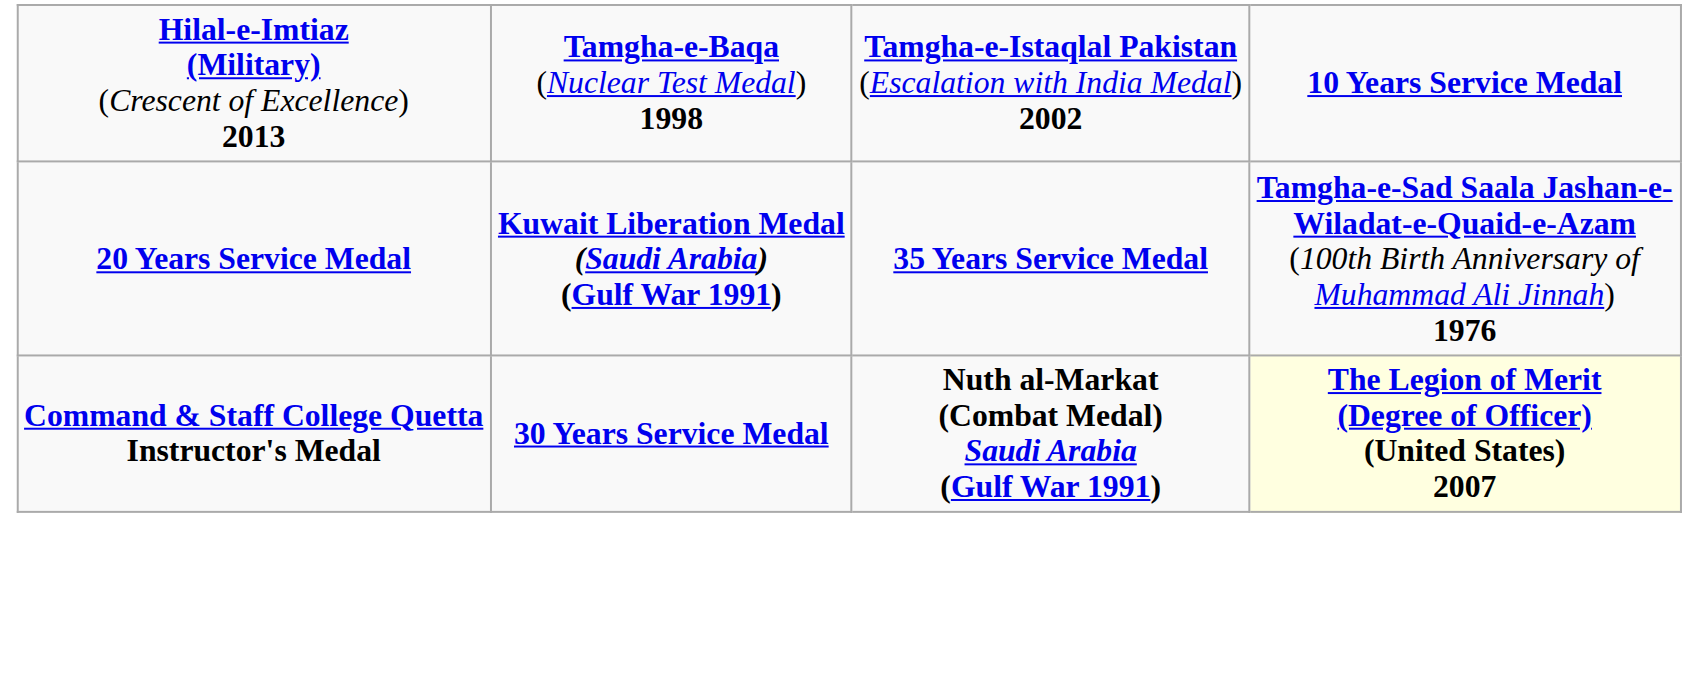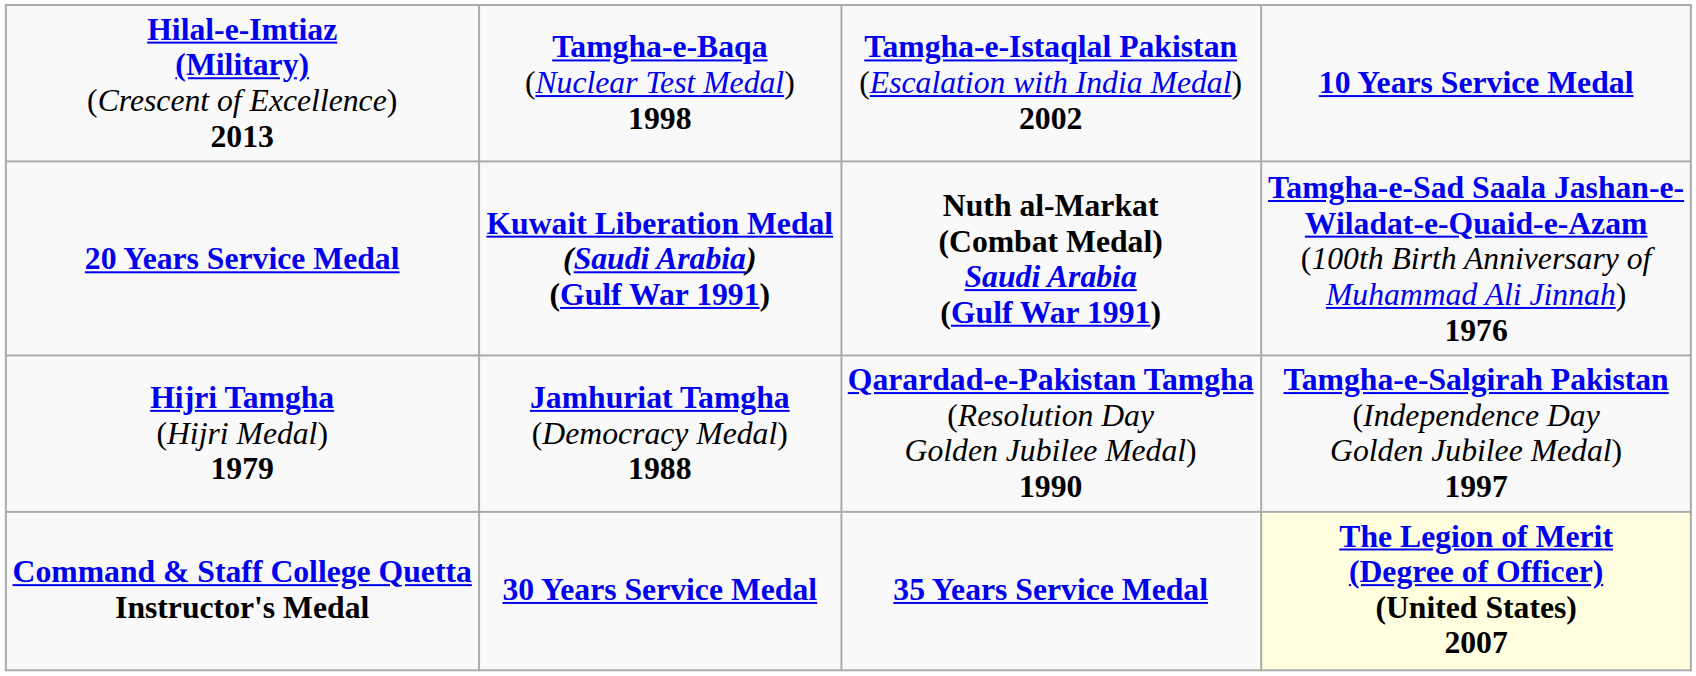 <table class="wikitable" style="margin:1em auto; text-align:center;">
 <tr>
 <td><a href='#'><strong>Hilal-e-Imtiaz</strong></a><br><strong><a href='#'>(Military)</a></strong><br>(<em>Crescent of Excellence</em>)<br><strong>2013</strong></td>
 <td><strong><a href='#'>Tamgha-e-Baqa</a></strong><br>(<em><a href='#'>Nuclear Test Medal</a></em>)<br><strong>1998</strong></td>
 <td><strong><a href='#'>Tamgha-e-Istaqlal Pakistan</a></strong><br>(<em><a href='#'>Escalation with India Medal</a></em>)<br><strong>2002</strong></td>
 <td><strong><a href='#'>10 Years Service Medal</a></strong></td>
 </tr>
 <tr>
 <td><strong><a href='#'>20 Years Service Medal</a></strong></td>
 <td><strong><a href='#'>Kuwait Liberation Medal</a></strong><br><strong><em>(<a href='#'>Saudi Arabia</a>)</em></strong><br><strong>(<a href='#'>Gulf War 1991</a>)</strong></td>
-<td><strong><a href='#'>35 Years Service Medal</a></strong></td>
+<td><strong>Nuth al-Markat</strong><br><strong>(Combat Medal)</strong><br><strong><em><a href='#'>Saudi Arabia</a></em></strong><br><strong>(<a href='#'>Gulf War 1991</a>)</strong></td>
 <td><strong><a href='#'>Tamgha-e-Sad Saala Jashan-e-</a></strong><br><strong><a href='#'>Wiladat-e-Quaid-e-Azam</a></strong><br>(<em>100th Birth Anniversary of</em><br><em><a href='#'>Muhammad Ali Jinnah</a></em>)<br><strong>1976</strong></td>
+</tr>
+<tr>
+<td><strong><a href='#'>Hijri Tamgha</a></strong><br>(<em>Hijri Medal</em>)<br><strong>1979</strong></td>
+<td><strong><a href='#'>Jamhuriat Tamgha</a></strong><br>(<em>Democracy Medal</em>)<br><strong>1988</strong></td>
+<td><strong><a href='#'>Qarardad-e-Pakistan Tamgha</a></strong><br>(<em>Resolution Day</em><br><em>Golden Jubilee Medal</em>)<br><strong>1990</strong></td>
+<td><strong><a href='#'>Tamgha-e-Salgirah Pakistan</a></strong><br>(<em>Independence Day</em><br><em>Golden Jubilee Medal</em>)<br><strong>1997</strong></td>
 </tr>
 <tr>
 <td><strong><a href='#'>Command & Staff College Quetta</a></strong><br><strong>Instructor's Medal</strong></td>
 <td><strong><a href='#'>30 Years Service Medal</a></strong></td>
-<td><strong>Nuth al-Markat</strong><br><strong>(Combat Medal)</strong><br><strong><em><a href='#'>Saudi Arabia</a></em></strong><br><strong>(<a href='#'>Gulf War 1991</a>)</strong></td>
+<td><strong><a href='#'>35 Years Service Medal</a></strong></td>
 <td style="background: lightyellow;"><strong><a href='#'>The Legion of Merit</a></strong><br><strong><a href='#'>(Degree of Officer)</a></strong><br><strong>(United States)</strong><br><strong>2007</strong></td>
 </tr>
 </table>
